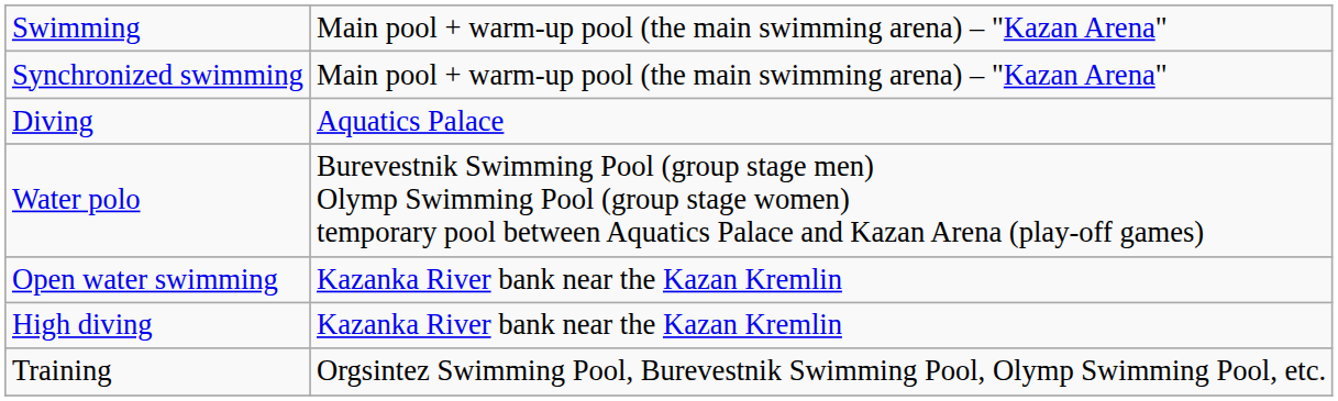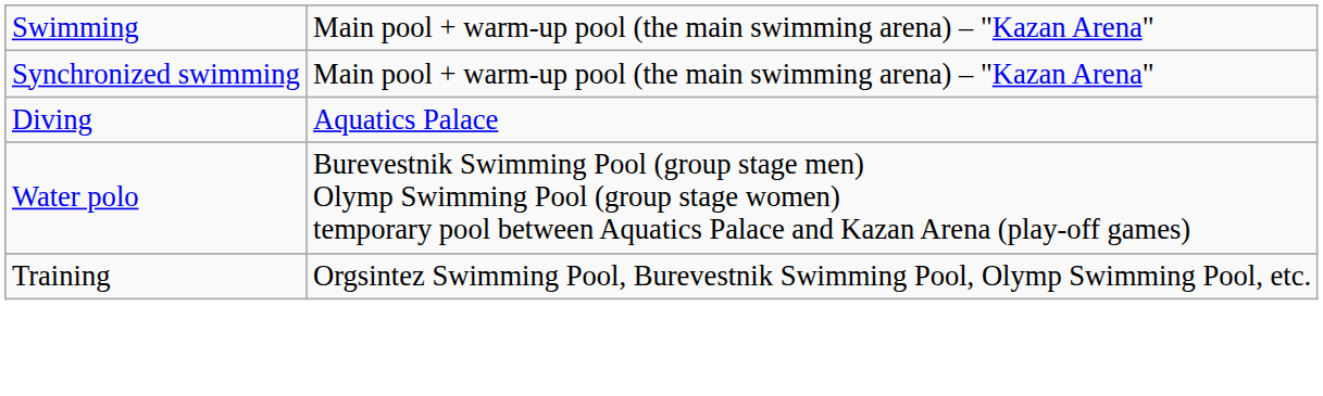 <table class="wikitable">
 <tr>
 <td><a href='#'>Swimming</a></td>
 <td>Main pool + warm-up pool (the main swimming arena) – "<a href='#'>Kazan Arena</a>"</td>
 </tr>
 <tr>
 <td><a href='#'>Synchronized swimming</a></td>
 <td>Main pool + warm-up pool (the main swimming arena) – "<a href='#'>Kazan Arena</a>"</td>
 </tr>
 <tr>
 <td><a href='#'>Diving</a></td>
 <td><a href='#'>Aquatics Palace</a></td>
 </tr>
 <tr>
 <td><a href='#'>Water polo</a></td>
 <td>Burevestnik Swimming Pool (group stage men) <br> Olymp Swimming Pool (group stage women) <br> temporary pool between Aquatics Palace and Kazan Arena (play-off games)</td>
 </tr>
 <tr>
-<td><a href='#'>Open water swimming</a></td>
-<td><a href='#'>Kazanka River</a> bank near the <a href='#'>Kazan Kremlin</a></td>
-</tr>
-<tr>
-<td><a href='#'>High diving</a></td>
-<td><a href='#'>Kazanka River</a> bank near the <a href='#'>Kazan Kremlin</a></td>
-</tr>
-<tr>
 <td>Training</td>
 <td>Orgsintez Swimming Pool, Burevestnik Swimming Pool, Olymp Swimming Pool, etc.</td>
 </tr>
 </table>
